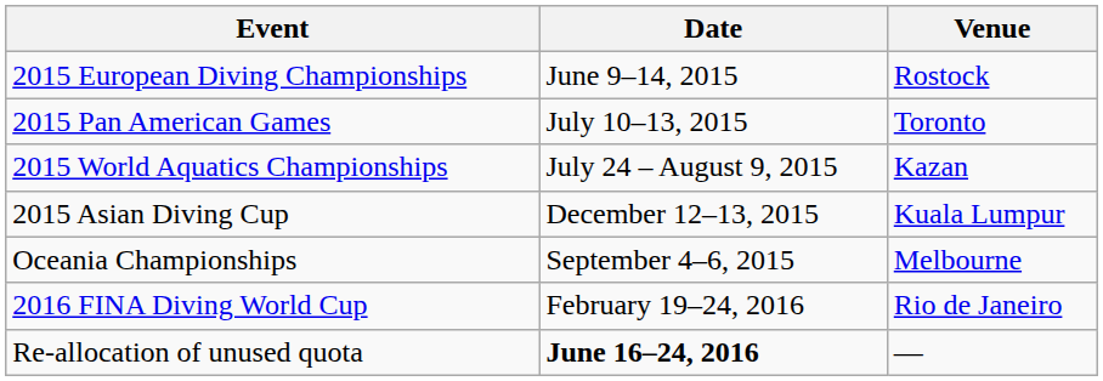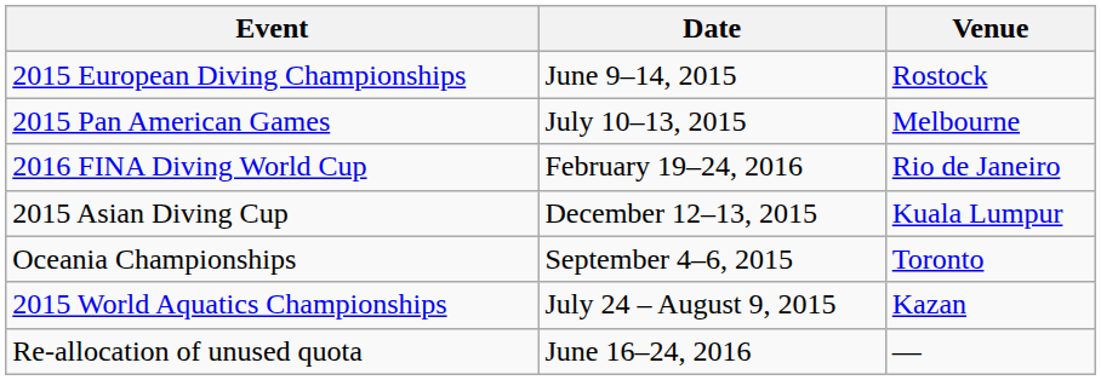 <table class="wikitable" width=600>
 <tr>
 <th>Event</th>
 <th>Date</th>
 <th>Venue</th>
 </tr>
 <tr>
 <td><a href='#'>2015 European Diving Championships</a></td>
 <td>June 9–14, 2015</td>
 <td> <a href='#'>Rostock</a></td>
 </tr>
 <tr>
 <td><a href='#'>2015 Pan American Games</a></td>
 <td>July 10–13, 2015</td>
-<td> <a href='#'>Toronto</a></td>
+<td> <a href='#'>Melbourne</a></td>
 </tr>
 <tr>
-<td><a href='#'>2015 World Aquatics Championships</a></td>
-<td>July 24 – August 9, 2015</td>
-<td> <a href='#'>Kazan</a></td>
+<td><a href='#'>2016 FINA Diving World Cup</a></td>
+<td>February 19–24, 2016</td>
+<td> <a href='#'>Rio de Janeiro</a></td>
 </tr>
 <tr>
 <td>2015 Asian Diving Cup</td>
 <td>December 12–13, 2015</td>
 <td> <a href='#'>Kuala Lumpur</a></td>
 </tr>
 <tr>
 <td>Oceania Championships</td>
 <td>September 4–6, 2015</td>
-<td> <a href='#'>Melbourne</a></td>
+<td> <a href='#'>Toronto</a></td>
 </tr>
 <tr>
-<td><a href='#'>2016 FINA Diving World Cup</a></td>
-<td>February 19–24, 2016</td>
-<td> <a href='#'>Rio de Janeiro</a></td>
+<td><a href='#'>2015 World Aquatics Championships</a></td>
+<td>July 24 – August 9, 2015</td>
+<td> <a href='#'>Kazan</a></td>
 </tr>
 <tr>
 <td>Re-allocation of unused quota</td>
-<td><strong>June 16–24, 2016</strong></td>
+<td>June 16–24, 2016</td>
 <td>—</td>
 </tr>
 </table>
